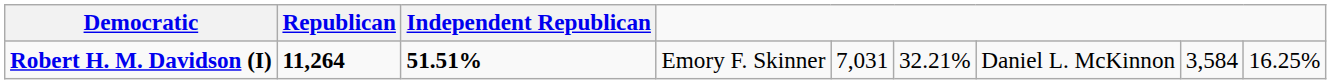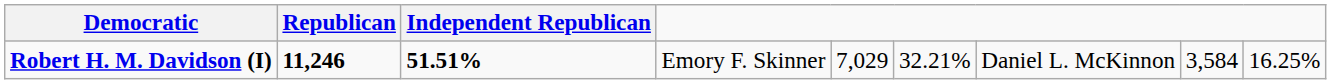 <table class="wikitable">
 <tr>
 <th><a href='#'>Democratic</a></th>
 <th><a href='#'>Republican</a></th>
 <th><a href='#'>Independent Republican</a></th>
 </tr>
 <tr>
 <td><strong><a href='#'>Robert H. M. Davidson</a> (I)</strong></td>
-<td><strong>11,264</strong></td>
+<td><strong>11,246</strong></td>
 <td><strong>51.51%</strong></td>
 <td>Emory F. Skinner</td>
-<td>7,031</td>
+<td>7,029</td>
 <td>32.21%</td>
 <td>Daniel L. McKinnon</td>
 <td>3,584</td>
 <td>16.25%</td>
 </tr>
 </table>
